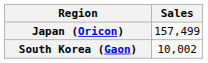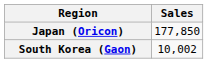 <table class="wikitable plainrowheaders" style="text-align:center;">
 <tr>
 <th style="width:13em;">Region</th>
 <th>Sales</th>
 </tr>
 <tr>
 <th scope="row">Japan (<a href='#'>Oricon</a>)</th>
-<td>157,499</td>
+<td>177,850</td>
 </tr>
 <tr>
 <th scope="row">South Korea (<a href='#'>Gaon</a>)</th>
 <td>10,002</td>
 </tr>
 </table>
